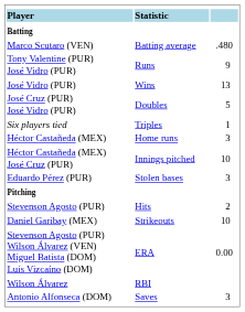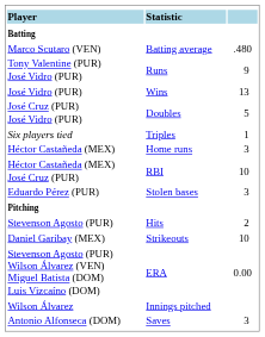 <table cellpadding="1" width="350px" style="font-size: 90%; border: 1px solid gray;">
 <tr align="center" style="font-size: larger;">
 <td colspan=6></td>
 </tr>
 <tr style="background:lightblue;">
 <td><strong>Player</strong></td>
 <td><strong>Statistic</strong></td>
 <td></td>
 </tr>
 <tr align="center" style="vertical-align: middle;" style="background:lightblue;">
 </tr>
 <tr>
 <td><small><strong>Batting</strong></small></td>
 </tr>
 <tr>
 <td><a href='#'>Marco Scutaro</a> (VEN)</td>
 <td><a href='#'>Batting average</a></td>
 <td>  .480</td>
 </tr>
 <tr>
 <td><a href='#'>Tony Valentine</a> (PUR)<br><a href='#'>José Vidro</a> (PUR)</td>
 <td><a href='#'>Runs</a></td>
 <td>      9</td>
 </tr>
 <tr>
 <td><a href='#'>José Vidro</a> (PUR)</td>
 <td><a href='#'>Wins</a></td>
 <td>    13</td>
 </tr>
 <tr>
 <td><a href='#'>José Cruz</a> (PUR)<br><a href='#'>José Vidro</a> (PUR)</td>
 <td><a href='#'>Doubles</a></td>
 <td>      5</td>
 </tr>
 <tr>
 <td><em>Six players tied</em></td>
 <td><a href='#'>Triples</a></td>
 <td>      1</td>
 </tr>
 <tr>
 <td><a href='#'>Héctor Castañeda</a> (MEX)</td>
 <td><a href='#'>Home runs</a></td>
 <td>      3</td>
 </tr>
 <tr>
 <td><a href='#'>Héctor Castañeda</a> (MEX)<br><a href='#'>José Cruz</a> (PUR)</td>
-<td><a href='#'>Innings pitched</a></td>
+<td><a href='#'>RBI</a></td>
 <td>    10</td>
 </tr>
 <tr>
 <td><a href='#'>Eduardo Pérez</a> (PUR)</td>
 <td><a href='#'>Stolen bases</a></td>
 <td>      3</td>
 </tr>
 <tr>
 <td><small><strong>Pitching</strong></small></td>
 </tr>
 <tr>
 <td><a href='#'>Stevenson Agosto</a> (PUR)</td>
 <td><a href='#'>Hits</a></td>
 <td>      2</td>
 </tr>
 <tr>
 <td><a href='#'>Daniel Garibay</a> (MEX)</td>
 <td><a href='#'>Strikeouts</a></td>
 <td>    10</td>
 </tr>
 <tr>
 <td><a href='#'>Stevenson Agosto</a> (PUR)<br><a href='#'>Wilson Álvarez</a> (VEN)<br><a href='#'>Miguel Batista</a> (DOM)<br><a href='#'>Luis Vizcaíno</a> (DOM)</td>
 <td><a href='#'>ERA</a></td>
 <td>  0.00</td>
 </tr>
 <tr>
 <td><a href='#'>Wilson Álvarez</a></td>
-<td><a href='#'>RBI</a></td>
+<td><a href='#'>Innings pitched</a></td>
 <td>  </td>
 </tr>
 <tr>
 <td><a href='#'>Antonio Alfonseca</a> (DOM)</td>
 <td><a href='#'>Saves</a></td>
 <td>      3</td>
 </tr>
 <tr>
 </tr>
 </table>
